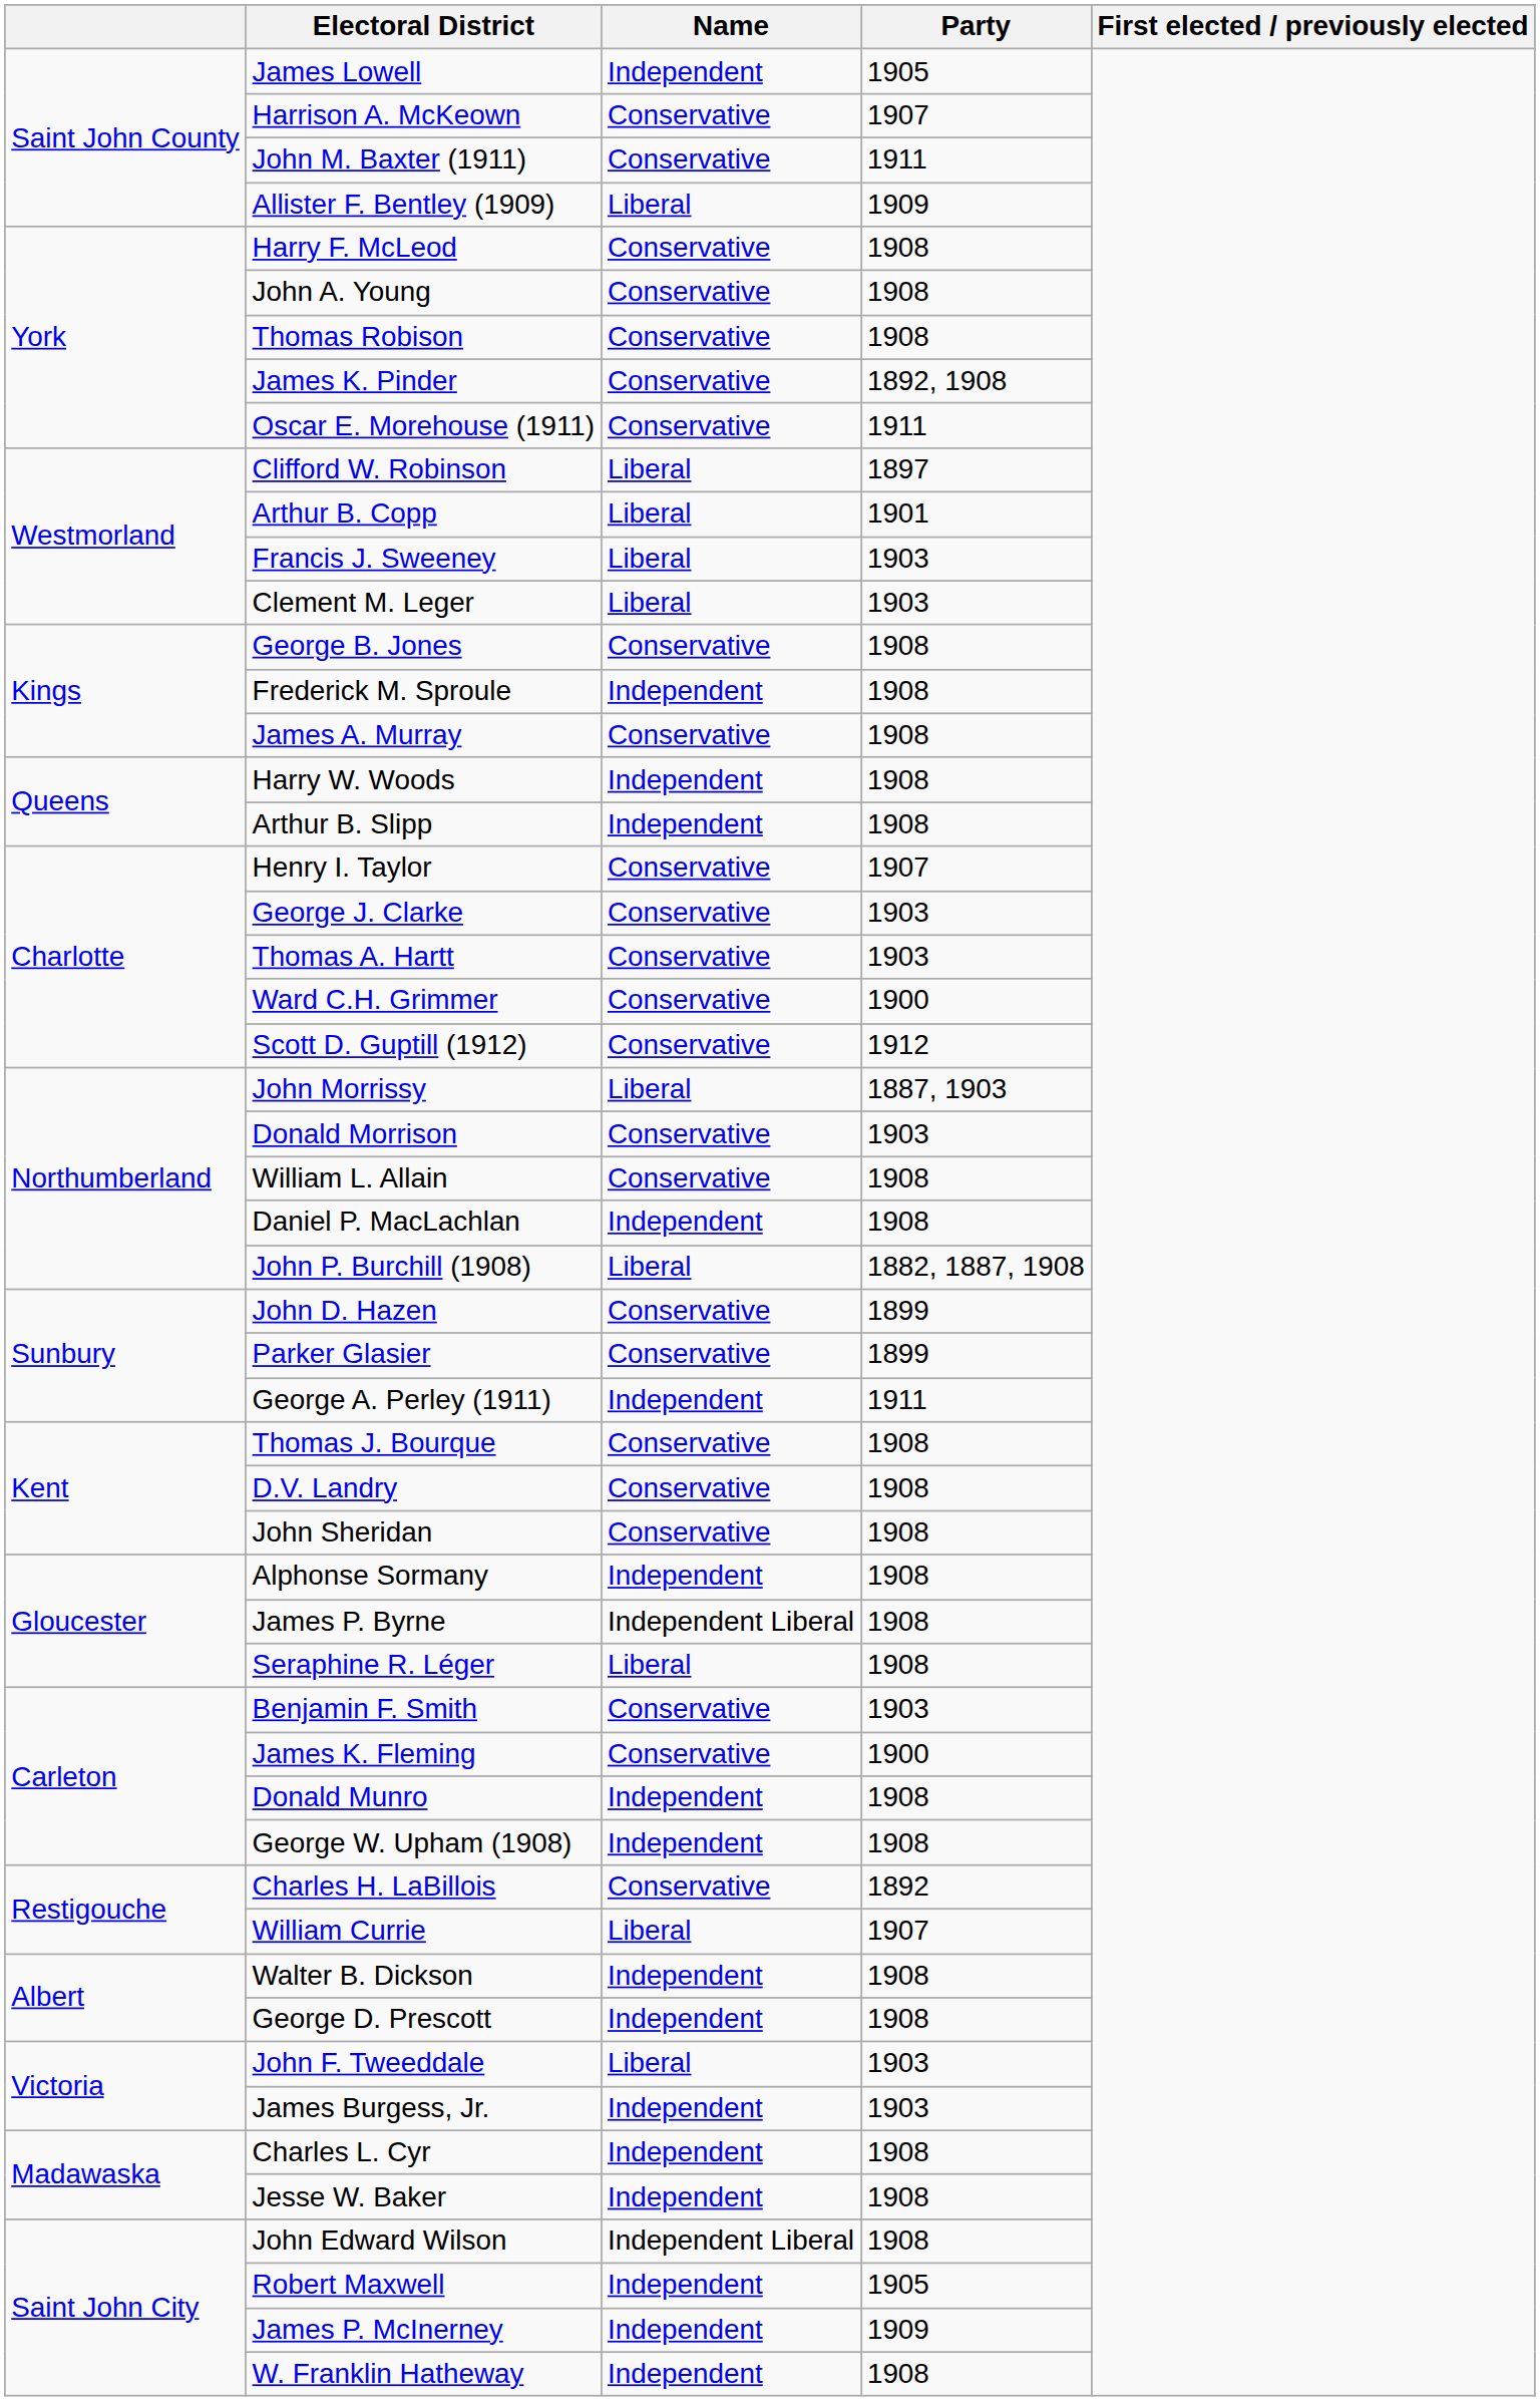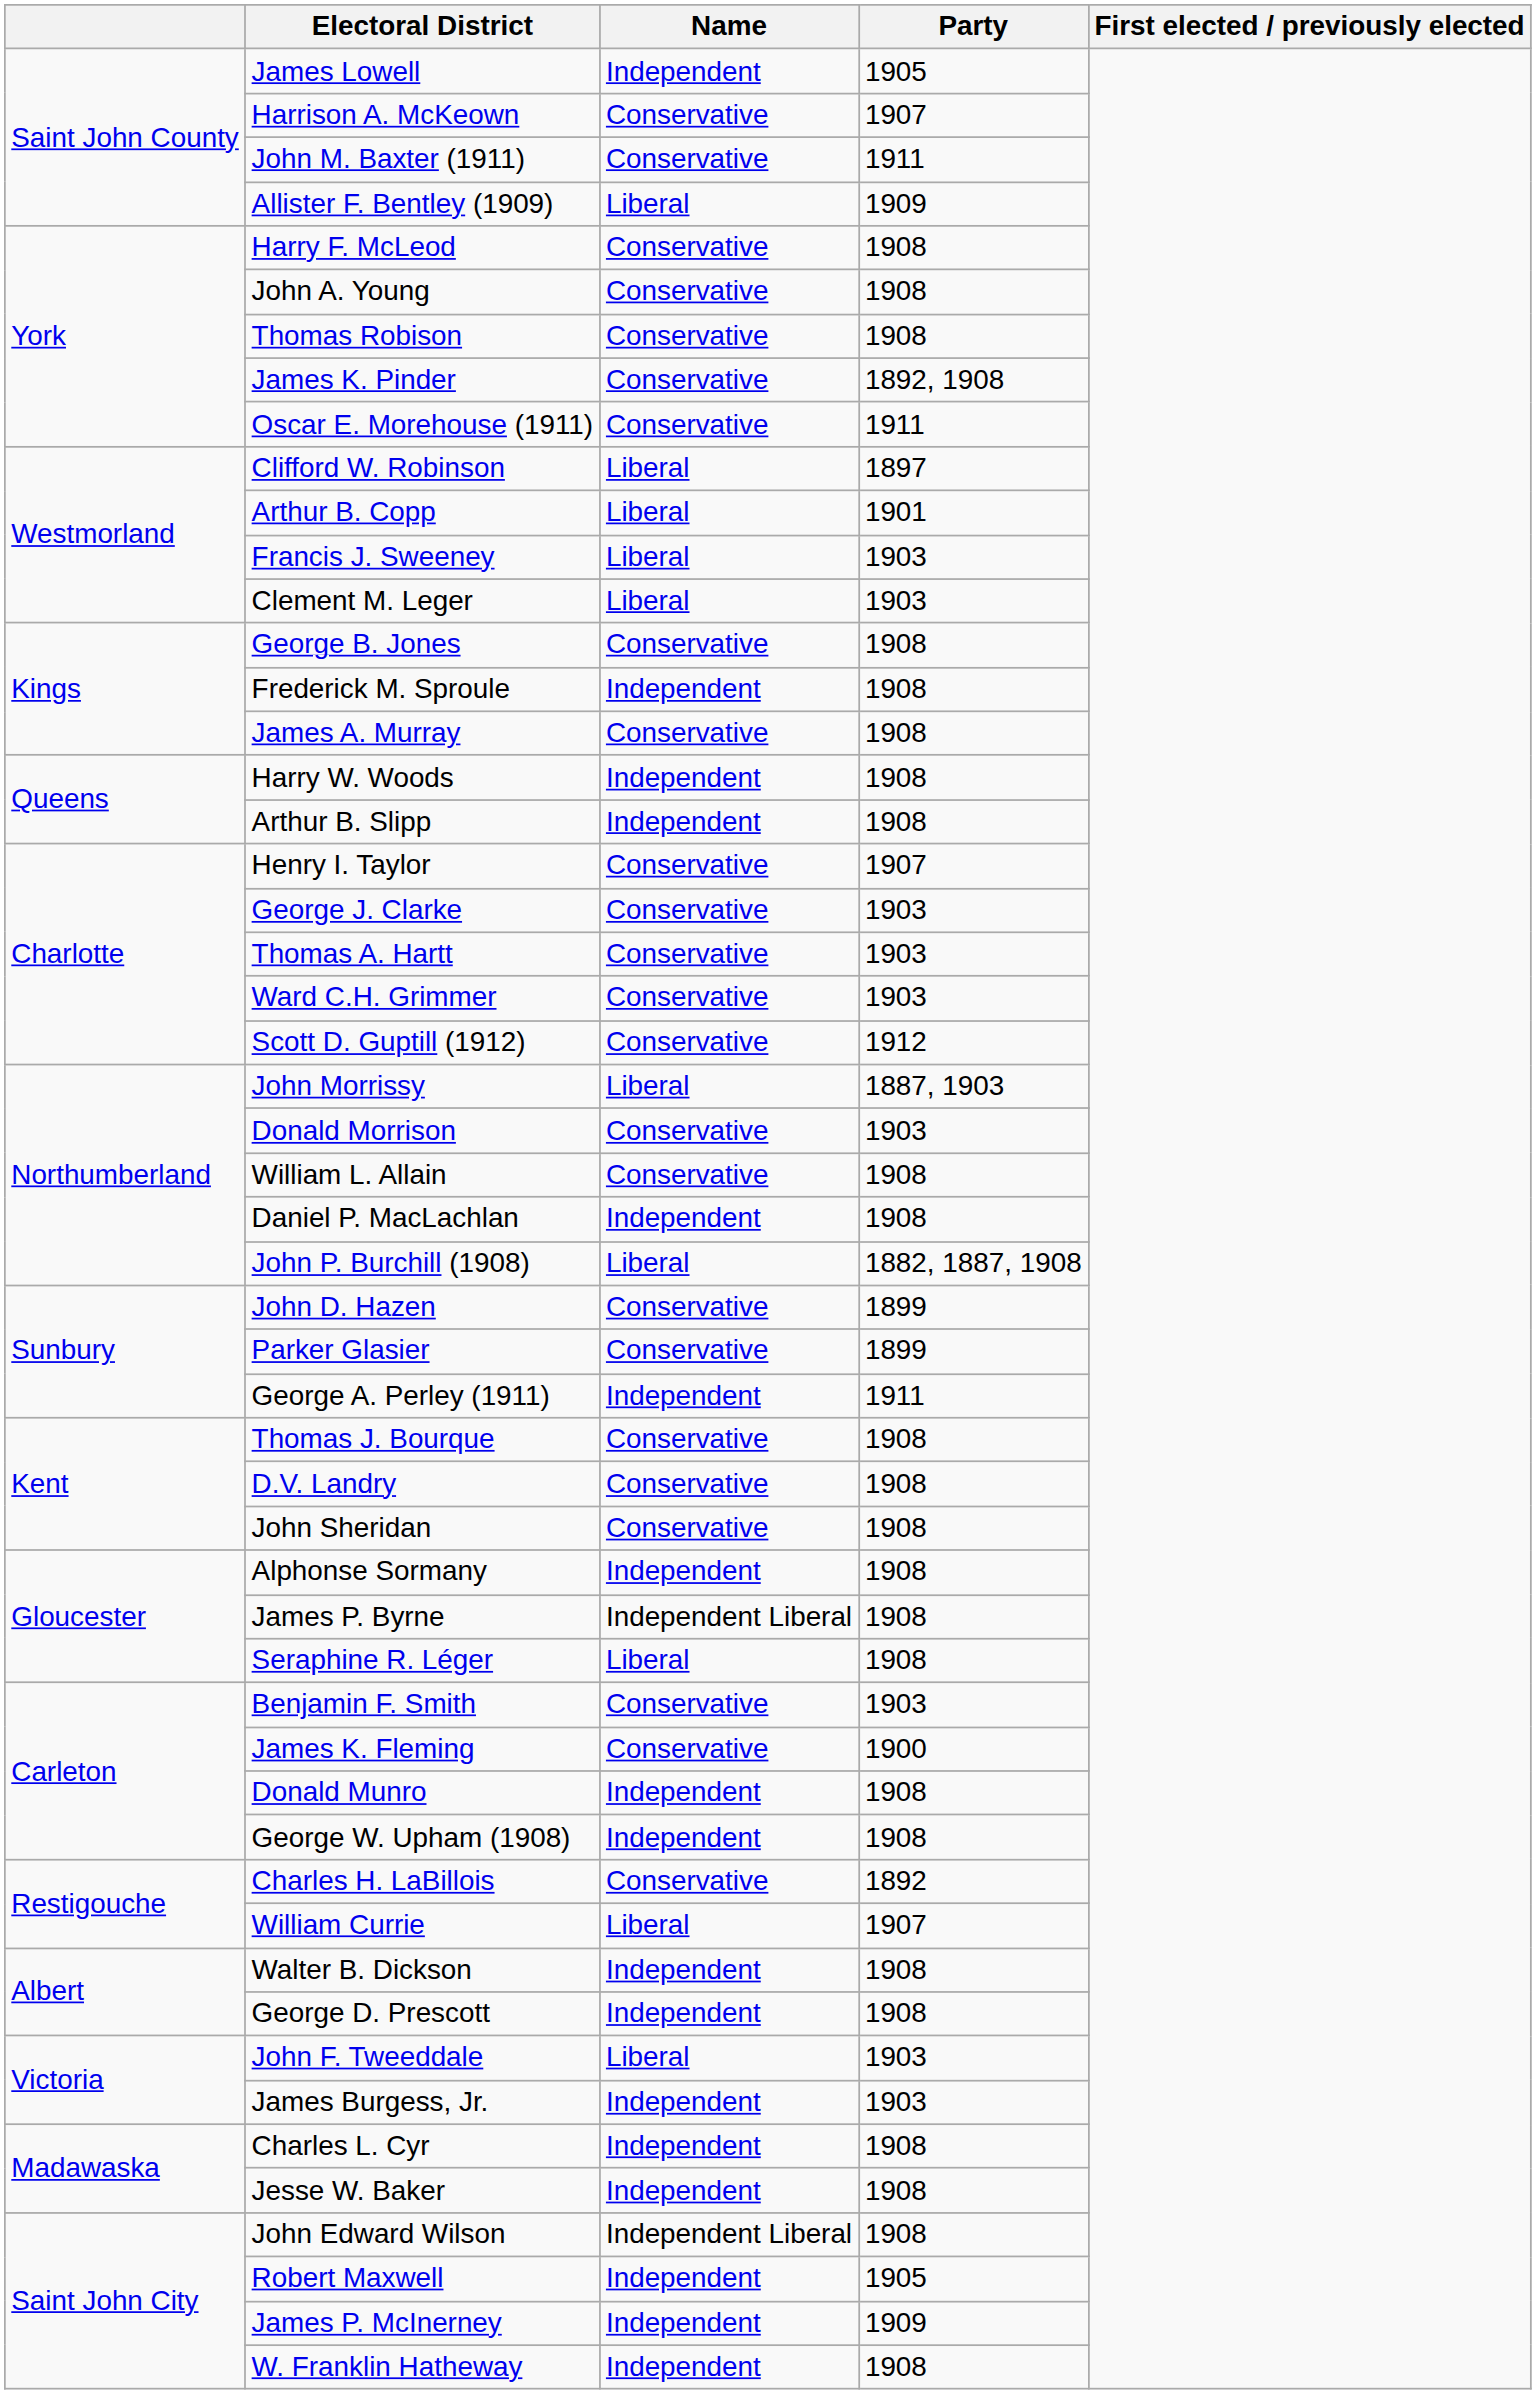 <table class="wikitable sortable">
 <tr>
 <th></th>
 <th>Electoral District</th>
 <th>Name</th>
 <th>Party</th>
 <th>First elected / previously elected</th>
 </tr>
 <tr>
 <td rowspan="4"><a href='#'>Saint John County</a></td>
 <td><a href='#'>James Lowell</a></td>
 <td><a href='#'>Independent</a></td>
 <td>1905</td>
 </tr>
 <tr>
 <td><a href='#'>Harrison A. McKeown</a></td>
 <td><a href='#'>Conservative</a></td>
 <td>1907</td>
 </tr>
 <tr>
 <td><a href='#'>John M. Baxter</a> (1911)</td>
 <td><a href='#'>Conservative</a></td>
 <td>1911</td>
 </tr>
 <tr>
 <td><a href='#'>Allister F. Bentley</a> (1909)</td>
 <td><a href='#'>Liberal</a></td>
 <td>1909</td>
 </tr>
 <tr>
 <td rowspan="5"><a href='#'>York</a></td>
 <td><a href='#'>Harry F. McLeod</a></td>
 <td><a href='#'>Conservative</a></td>
 <td>1908</td>
 </tr>
 <tr>
 <td>John A. Young</td>
 <td><a href='#'>Conservative</a></td>
 <td>1908</td>
 </tr>
 <tr>
 <td><a href='#'>Thomas Robison</a></td>
 <td><a href='#'>Conservative</a></td>
 <td>1908</td>
 </tr>
 <tr>
 <td><a href='#'>James K. Pinder</a></td>
 <td><a href='#'>Conservative</a></td>
 <td>1892, 1908</td>
 </tr>
 <tr>
 <td><a href='#'>Oscar E. Morehouse</a> (1911)</td>
 <td><a href='#'>Conservative</a></td>
 <td>1911</td>
 </tr>
 <tr>
 <td rowspan="4"><a href='#'>Westmorland</a></td>
 <td><a href='#'>Clifford W. Robinson</a></td>
 <td><a href='#'>Liberal</a></td>
 <td>1897</td>
 </tr>
 <tr>
 <td><a href='#'>Arthur B. Copp</a></td>
 <td><a href='#'>Liberal</a></td>
 <td>1901</td>
 </tr>
 <tr>
 <td><a href='#'>Francis J. Sweeney</a></td>
 <td><a href='#'>Liberal</a></td>
 <td>1903</td>
 </tr>
 <tr>
 <td>Clement M. Leger</td>
 <td><a href='#'>Liberal</a></td>
 <td>1903</td>
 </tr>
 <tr>
 <td rowspan="3"><a href='#'>Kings</a></td>
 <td><a href='#'>George B. Jones</a></td>
 <td><a href='#'>Conservative</a></td>
 <td>1908</td>
 </tr>
 <tr>
 <td>Frederick M. Sproule</td>
 <td><a href='#'>Independent</a></td>
 <td>1908</td>
 </tr>
 <tr>
 <td><a href='#'>James A. Murray</a></td>
 <td><a href='#'>Conservative</a></td>
 <td>1908</td>
 </tr>
 <tr>
 <td rowspan="2"><a href='#'>Queens</a></td>
 <td>Harry W. Woods</td>
 <td><a href='#'>Independent</a></td>
 <td>1908</td>
 </tr>
 <tr>
 <td>Arthur B. Slipp</td>
 <td><a href='#'>Independent</a></td>
 <td>1908</td>
 </tr>
 <tr>
 <td rowspan="5"><a href='#'>Charlotte</a></td>
 <td>Henry I. Taylor</td>
 <td><a href='#'>Conservative</a></td>
 <td>1907</td>
 </tr>
 <tr>
 <td><a href='#'>George J. Clarke</a></td>
 <td><a href='#'>Conservative</a></td>
 <td>1903</td>
 </tr>
 <tr>
 <td><a href='#'>Thomas A. Hartt</a></td>
 <td><a href='#'>Conservative</a></td>
 <td>1903</td>
 </tr>
 <tr>
 <td><a href='#'>Ward C.H. Grimmer</a></td>
 <td><a href='#'>Conservative</a></td>
-<td>1900</td>
+<td>1903</td>
 </tr>
 <tr>
 <td><a href='#'>Scott D. Guptill</a> (1912)</td>
 <td><a href='#'>Conservative</a></td>
 <td>1912</td>
 </tr>
 <tr>
 <td rowspan="5"><a href='#'>Northumberland</a></td>
 <td><a href='#'>John Morrissy</a></td>
 <td><a href='#'>Liberal</a></td>
 <td>1887, 1903</td>
 </tr>
 <tr>
 <td><a href='#'>Donald Morrison</a></td>
 <td><a href='#'>Conservative</a></td>
 <td>1903</td>
 </tr>
 <tr>
 <td>William L. Allain</td>
 <td><a href='#'>Conservative</a></td>
 <td>1908</td>
 </tr>
 <tr>
 <td>Daniel P. MacLachlan</td>
 <td><a href='#'>Independent</a></td>
 <td>1908</td>
 </tr>
 <tr>
 <td><a href='#'>John P. Burchill</a> (1908)</td>
 <td><a href='#'>Liberal</a></td>
 <td>1882, 1887, 1908</td>
 </tr>
 <tr>
 <td rowspan="3"><a href='#'>Sunbury</a></td>
 <td><a href='#'>John D. Hazen</a></td>
 <td><a href='#'>Conservative</a></td>
 <td>1899</td>
 </tr>
 <tr>
 <td><a href='#'>Parker Glasier</a></td>
 <td><a href='#'>Conservative</a></td>
 <td>1899</td>
 </tr>
 <tr>
 <td>George A. Perley (1911)</td>
 <td><a href='#'>Independent</a></td>
 <td>1911</td>
 </tr>
 <tr>
 <td rowspan="3"><a href='#'>Kent</a></td>
 <td><a href='#'>Thomas J. Bourque</a></td>
 <td><a href='#'>Conservative</a></td>
 <td>1908</td>
 </tr>
 <tr>
 <td><a href='#'>D.V. Landry</a></td>
 <td><a href='#'>Conservative</a></td>
 <td>1908</td>
 </tr>
 <tr>
 <td>John Sheridan</td>
 <td><a href='#'>Conservative</a></td>
 <td>1908</td>
 </tr>
 <tr>
 <td rowspan="3"><a href='#'>Gloucester</a></td>
 <td>Alphonse Sormany</td>
 <td><a href='#'>Independent</a></td>
 <td>1908</td>
 </tr>
 <tr>
 <td>James P. Byrne</td>
 <td>Independent Liberal</td>
 <td>1908</td>
 </tr>
 <tr>
 <td><a href='#'>Seraphine R. Léger</a></td>
 <td><a href='#'>Liberal</a></td>
 <td>1908</td>
 </tr>
 <tr>
 <td rowspan="4"><a href='#'>Carleton</a></td>
 <td><a href='#'>Benjamin F. Smith</a></td>
 <td><a href='#'>Conservative</a></td>
 <td>1903</td>
 </tr>
 <tr>
 <td><a href='#'>James K. Fleming</a></td>
 <td><a href='#'>Conservative</a></td>
 <td>1900</td>
 </tr>
 <tr>
 <td><a href='#'>Donald Munro</a></td>
 <td><a href='#'>Independent</a></td>
 <td>1908</td>
 </tr>
 <tr>
 <td>George W. Upham (1908)</td>
 <td><a href='#'>Independent</a></td>
 <td>1908</td>
 </tr>
 <tr>
 <td rowspan="2"><a href='#'>Restigouche</a></td>
 <td><a href='#'>Charles H. LaBillois</a></td>
 <td><a href='#'>Conservative</a></td>
 <td>1892</td>
 </tr>
 <tr>
 <td><a href='#'>William Currie</a></td>
 <td><a href='#'>Liberal</a></td>
 <td>1907</td>
 </tr>
 <tr>
 <td rowspan="2"><a href='#'>Albert</a></td>
 <td>Walter B. Dickson</td>
 <td><a href='#'>Independent</a></td>
 <td>1908</td>
 </tr>
 <tr>
 <td>George D. Prescott</td>
 <td><a href='#'>Independent</a></td>
 <td>1908</td>
 </tr>
 <tr>
 <td rowspan="2"><a href='#'>Victoria</a></td>
 <td><a href='#'>John F. Tweeddale</a></td>
 <td><a href='#'>Liberal</a></td>
 <td>1903</td>
 </tr>
 <tr>
 <td>James Burgess, Jr.</td>
 <td><a href='#'>Independent</a></td>
 <td>1903</td>
 </tr>
 <tr>
 <td rowspan="2"><a href='#'>Madawaska</a></td>
 <td>Charles L. Cyr</td>
 <td><a href='#'>Independent</a></td>
 <td>1908</td>
 </tr>
 <tr>
 <td>Jesse W. Baker</td>
 <td><a href='#'>Independent</a></td>
 <td>1908</td>
 </tr>
 <tr>
 <td rowspan="4"><a href='#'>Saint John City</a></td>
 <td>John Edward Wilson</td>
 <td>Independent Liberal</td>
 <td>1908</td>
 </tr>
 <tr>
 <td><a href='#'>Robert Maxwell</a></td>
 <td><a href='#'>Independent</a></td>
 <td>1905</td>
 </tr>
 <tr>
 <td><a href='#'>James P. McInerney</a></td>
 <td><a href='#'>Independent</a></td>
 <td>1909</td>
 </tr>
 <tr>
 <td><a href='#'>W. Franklin Hatheway</a></td>
 <td><a href='#'>Independent</a></td>
 <td>1908</td>
 </tr>
 </table>
